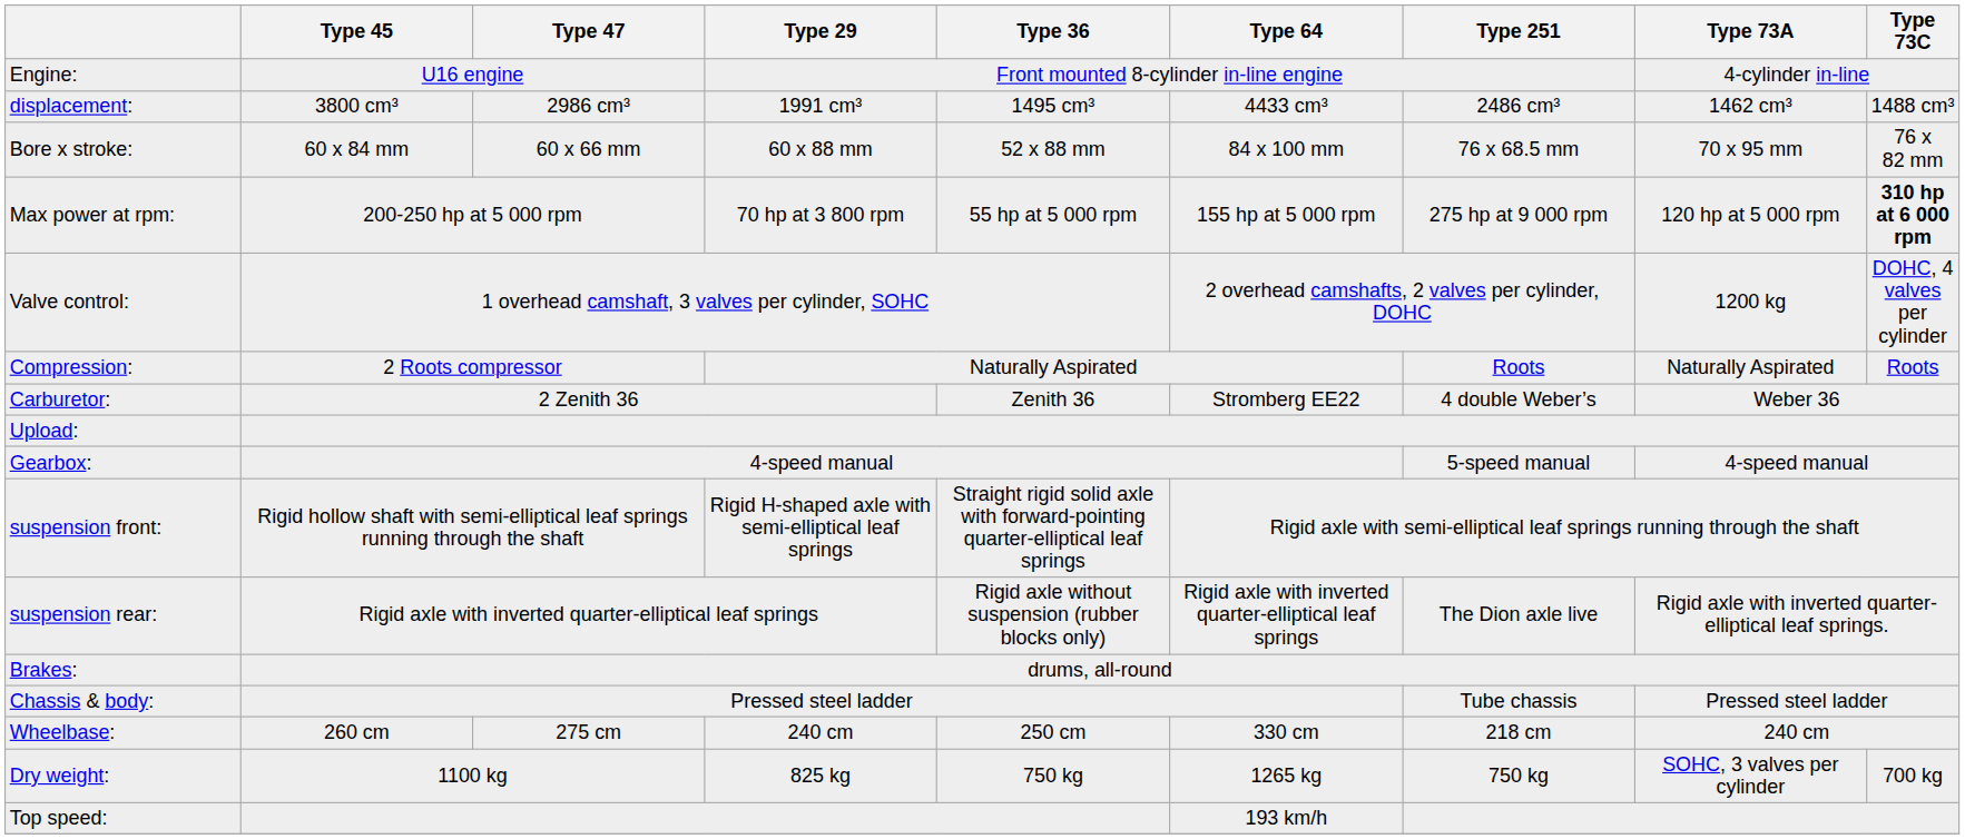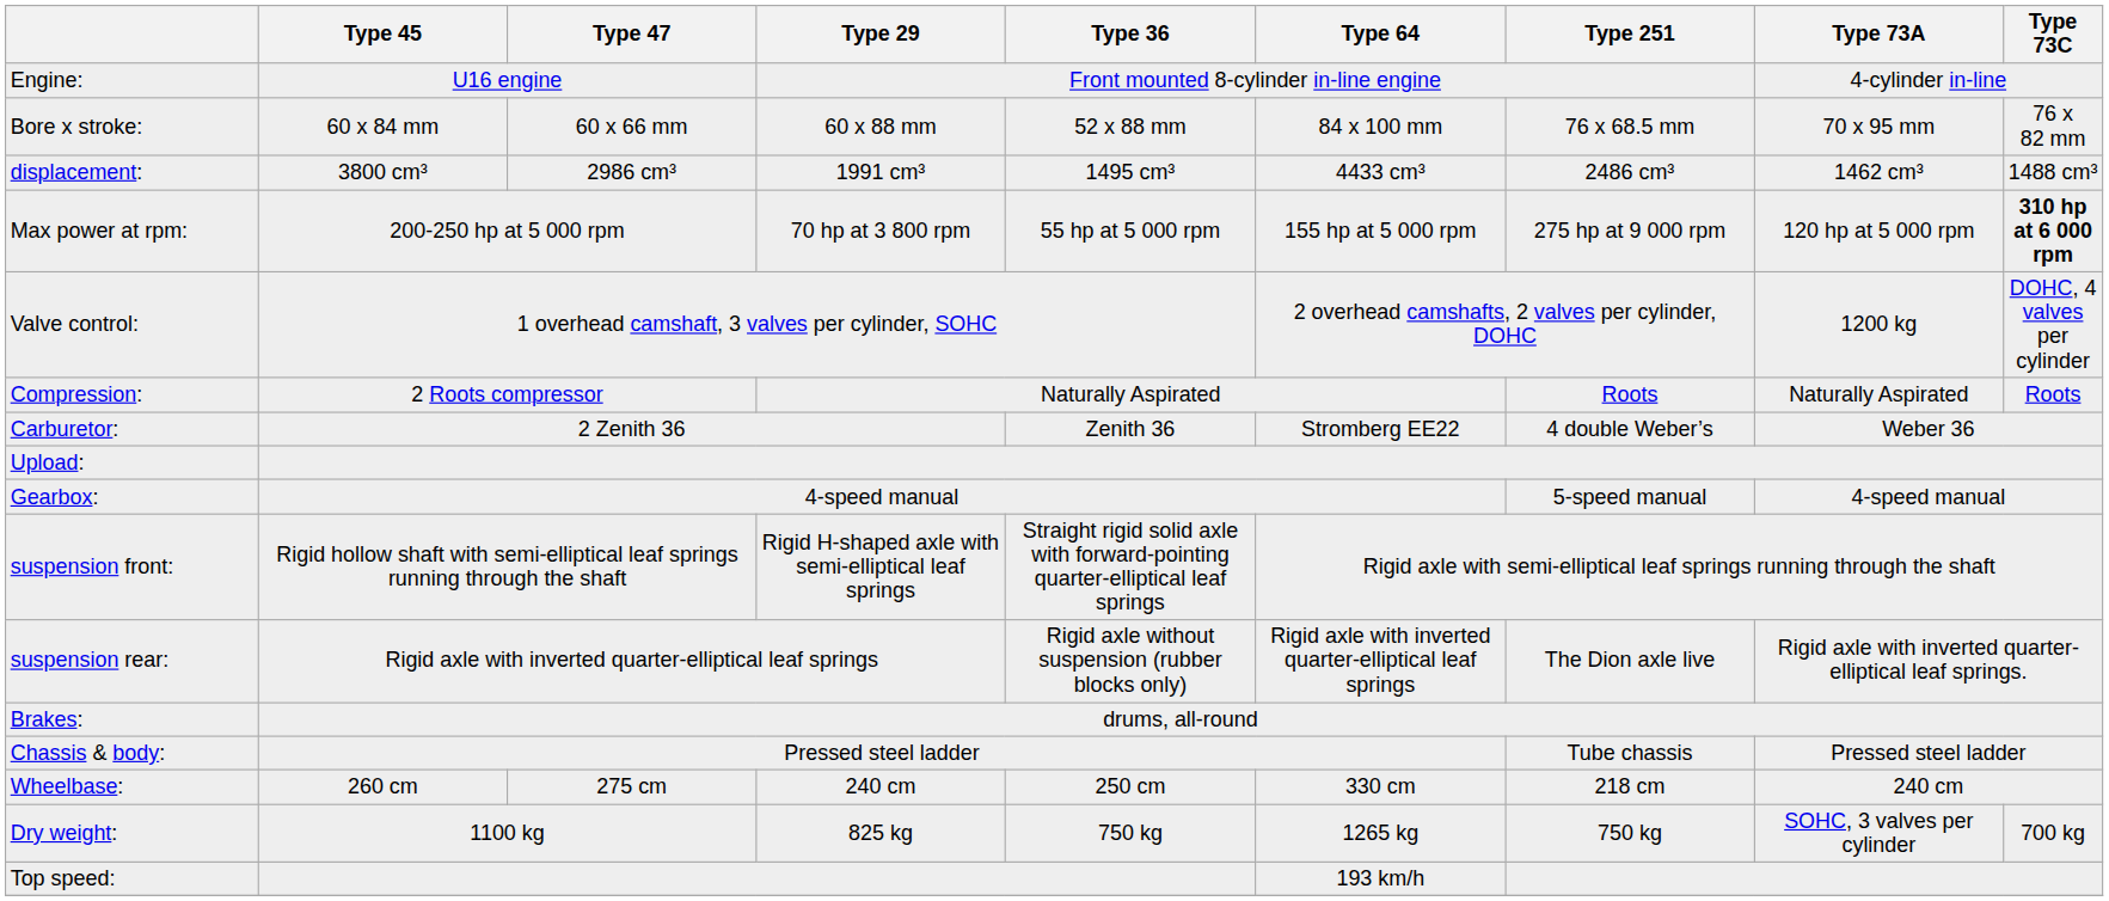 <table class="prettytable">
 <tr ---- bgcolor="#DDDDDD">
 <th width="12.5%"></th>
 <th width="12.5%">Type 45</th>
 <th width="12.5%">Type 47</th>
 <th width="12.5%">Type 29</th>
 <th width="12.5%">Type 36</th>
 <th width="12.5%">Type 64</th>
 <th width="12.5%">Type 251</th>
 <th width="12.5%">Type 73A</th>
 <th width="12.5%">Type 73C</th>
 </tr>
 <tr ---- bgcolor="#EEEEEE">
 <td>Engine: </td>
 <td colspan="2" align="center"><a href='#'>U16 engine</a></td>
 <td colspan="4" align="center"><a href='#'>Front mounted</a> 8-cylinder <a href='#'>in-line engine</a></td>
 <td colspan="2" align="center">4-cylinder <a href='#'>in-line</a></td>
 </tr>
 <tr ---- bgcolor="#EEEEEE">
+<td>Bore x stroke: </td>
+<td align="center">60 x 84 mm</td>
+<td align="center">60 x 66 mm</td>
+<td align="center">60 x 88 mm</td>
+<td align="center">52 x 88 mm</td>
+<td align="center">84 x 100 mm</td>
+<td align="center">76 x 68.5 mm</td>
+<td align="center">70 x 95 mm</td>
+<td align="center">76 x 82 mm</td>
+</tr>
+<tr ---- bgcolor="#EEEEEE">
 <td><a href='#'>displacement</a>: </td>
 <td align="center">3800 cm³</td>
 <td align="center">2986 cm³</td>
 <td align="center">1991 cm³</td>
 <td align="center">1495 cm³</td>
 <td align="center">4433 cm³</td>
 <td align="center">2486 cm³</td>
 <td align="center">1462 cm³</td>
 <td align="center">1488 cm³</td>
-</tr>
-<tr ---- bgcolor="#EEEEEE">
-<td>Bore x stroke: </td>
-<td align="center">60 x 84 mm</td>
-<td align="center">60 x 66 mm</td>
-<td align="center">60 x 88 mm</td>
-<td align="center">52 x 88 mm</td>
-<td align="center">84 x 100 mm</td>
-<td align="center">76 x 68.5 mm</td>
-<td align="center">70 x 95 mm</td>
-<td align="center">76 x 82 mm</td>
 </tr>
 <tr ---- bgcolor="#EEEEEE">
 <td>Max power at rpm: </td>
 <td colspan="2" align="center">200-250 hp at 5 000 rpm</td>
 <td align="center">70 hp at 3 800 rpm</td>
 <td align="center">55 hp at 5 000 rpm</td>
 <td align="center">155 hp at 5 000 rpm</td>
 <td align="center">275 hp at 9 000 rpm</td>
 <td align="center">120 hp at 5 000 rpm</td>
 <td align="center"><strong>310 hp at 6 000 rpm</strong></td>
 </tr>
 <tr ---- bgcolor="#EEEEEE">
 <td>Valve control: </td>
 <td colspan="4" align="center">1 overhead <a href='#'>camshaft</a>, 3 <a href='#'>valves</a> per cylinder, <a href='#'>SOHC</a></td>
 <td colspan="2" align="center">2 overhead <a href='#'>camshafts</a>, 2 <a href='#'>valves</a> per cylinder, <a href='#'>DOHC</a></td>
 <td align="center">1200 kg</td>
 <td align="center"><a href='#'>DOHC</a>, 4 <a href='#'>valves</a> per cylinder</td>
 </tr>
 <tr ---- bgcolor="#EEEEEE">
 <td><a href='#'>Compression</a>: </td>
 <td colspan="2" align="center">2 <a href='#'>Roots compressor</a></td>
 <td colspan="3" align="center">Naturally Aspirated</td>
 <td align="center"><a href='#'>Roots</a></td>
 <td align="center">Naturally Aspirated</td>
 <td align="center"><a href='#'>Roots</a></td>
 </tr>
 <tr ---- bgcolor="#EEEEEE">
 <td><a href='#'>Carburetor</a>: </td>
 <td colspan="3" align="center">2 Zenith 36</td>
 <td align="center">Zenith 36</td>
 <td align="center">Stromberg EE22</td>
 <td align="center">4 double Weber’s</td>
 <td colspan="2" align="center">Weber 36</td>
 </tr>
 <tr ---- bgcolor="#EEEEEE">
 <td><a href='#'>Upload</a>: </td>
 <td colspan="8" align="center"></td>
 </tr>
 <tr ---- bgcolor="#EEEEEE">
 <td><a href='#'>Gearbox</a>: </td>
 <td colspan="5" align="center">4-speed manual</td>
 <td align="center">5-speed manual</td>
 <td colspan="2" align="center">4-speed manual</td>
 </tr>
 <tr ---- bgcolor="#EEEEEE">
 <td><a href='#'>suspension</a> front: </td>
 <td colspan="2" align="center">Rigid hollow shaft with semi-elliptical leaf springs running through the shaft</td>
 <td align="center">Rigid H-shaped axle with semi-elliptical leaf springs</td>
 <td align="center">Straight rigid solid axle with forward-pointing quarter-elliptical leaf springs</td>
 <td colspan="4" align="center">Rigid axle with semi-elliptical leaf springs running through the shaft</td>
 </tr>
 <tr ---- bgcolor="#EEEEEE">
 <td><a href='#'>suspension</a> rear: </td>
 <td colspan="3" align="center">Rigid axle with inverted quarter-elliptical leaf springs</td>
 <td align="center">Rigid axle without suspension (rubber blocks only)</td>
 <td align="center">Rigid axle with inverted quarter-elliptical leaf springs</td>
 <td align="center">The Dion axle live</td>
 <td colspan="2" align="center">Rigid axle with inverted quarter-elliptical leaf springs.</td>
 </tr>
 <tr ---- bgcolor="#EEEEEE">
 <td><a href='#'>Brakes</a>: </td>
 <td colspan="8" align="center">drums, all-round</td>
 </tr>
 <tr ---- bgcolor="#EEEEEE">
 <td><a href='#'>Chassis</a> & <a href='#'>body</a>: </td>
 <td colspan="5" align="center">Pressed steel ladder</td>
 <td align="center">Tube chassis</td>
 <td colspan="2" align="center">Pressed steel ladder</td>
 </tr>
 <tr ---- bgcolor="#EEEEEE">
 <td><a href='#'>Wheelbase</a>: </td>
 <td align="center">260 cm</td>
 <td align="center">275 cm</td>
 <td align="center">240 cm</td>
 <td align="center">250 cm</td>
 <td align="center">330 cm</td>
 <td align="center">218 cm</td>
 <td colspan="2" align="center">240 cm</td>
 </tr>
 <tr ---- bgcolor="#EEEEEE">
 <td><a href='#'>Dry weight</a>: </td>
 <td colspan="2" align="center">1100 kg</td>
 <td align="center">825 kg</td>
 <td align="center">750 kg</td>
 <td align="center">1265 kg</td>
 <td align="center">750 kg</td>
 <td align="center"><a href='#'>SOHC</a>, 3 valves per cylinder</td>
 <td align="center">700 kg</td>
 </tr>
 <tr ---- bgcolor="#EEEEEE">
 <td>Top speed: </td>
 <td colspan="4"  align="center"></td>
 <td align="center">193 km/h</td>
 <td colspan="3"  align="center"></td>
 </tr>
 <tr ---- bgcolor="#EEEEEE">
 </tr>
 </table>
